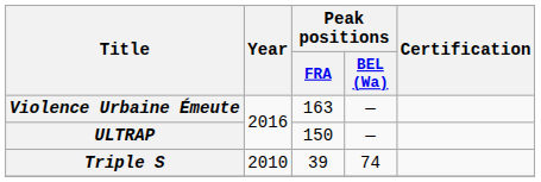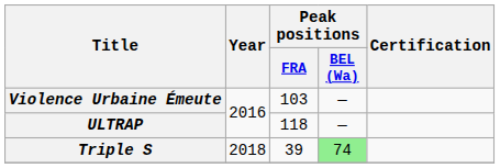 <table class="wikitable plainrowheaders" style="text-align:center">
 <tr>
 <th scope="col" rowspan="2">Title</th>
 <th scope="col" rowspan="2">Year</th>
 <th scope="col" colspan="2">Peak positions</th>
 <th rowspan="2">Certification</th>
 </tr>
 <tr>
 <th scope="col" style="width:3em;font-size:90%;"><a href='#'>FRA</a><br></th>
 <th scope="col" style="width:3em;font-size:90%;"><a href='#'>BEL <br>(Wa)</a><br></th>
 </tr>
 <tr>
 <th scope="row"><em>Violence Urbaine Émeute</em></th>
 <td rowspan="2">2016</td>
-<td>163</td>
+<td>103</td>
 <td>—</td>
 <td></td>
 </tr>
 <tr>
 <th scope="row"><em>ULTRAP</em></th>
-<td>150</td>
+<td>118</td>
 <td>—</td>
 <td></td>
 </tr>
 <tr>
 <th scope="row"><em>Triple S</em></th>
-<td>2010</td>
+<td>2018</td>
 <td>39</td>
-<td>74</td>
+<td style="background: lightgreen;">74</td>
 <td></td>
 </tr>
 <tr>
 </tr>
 </table>
